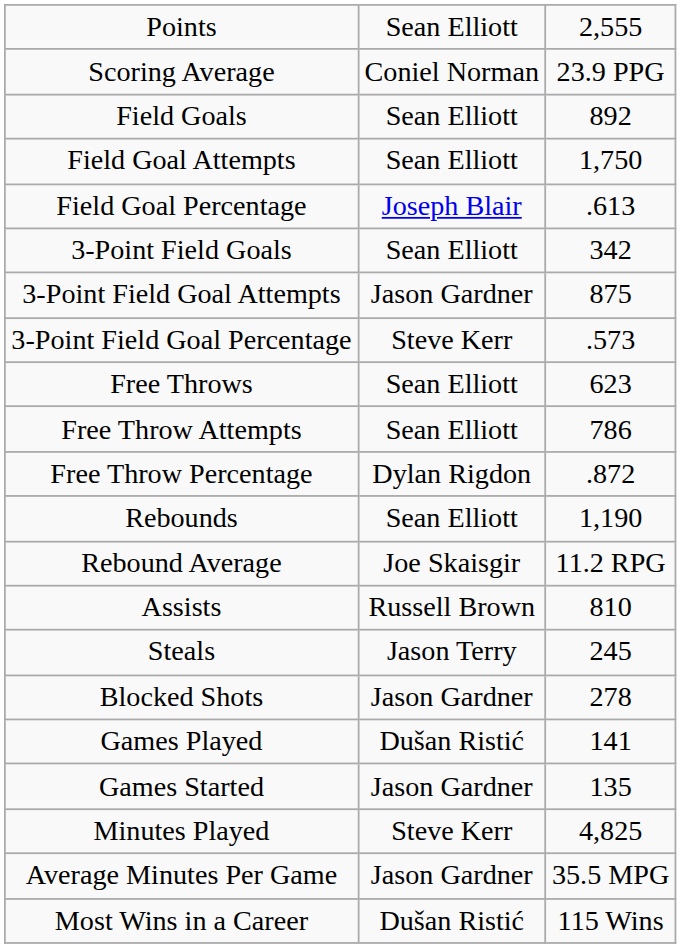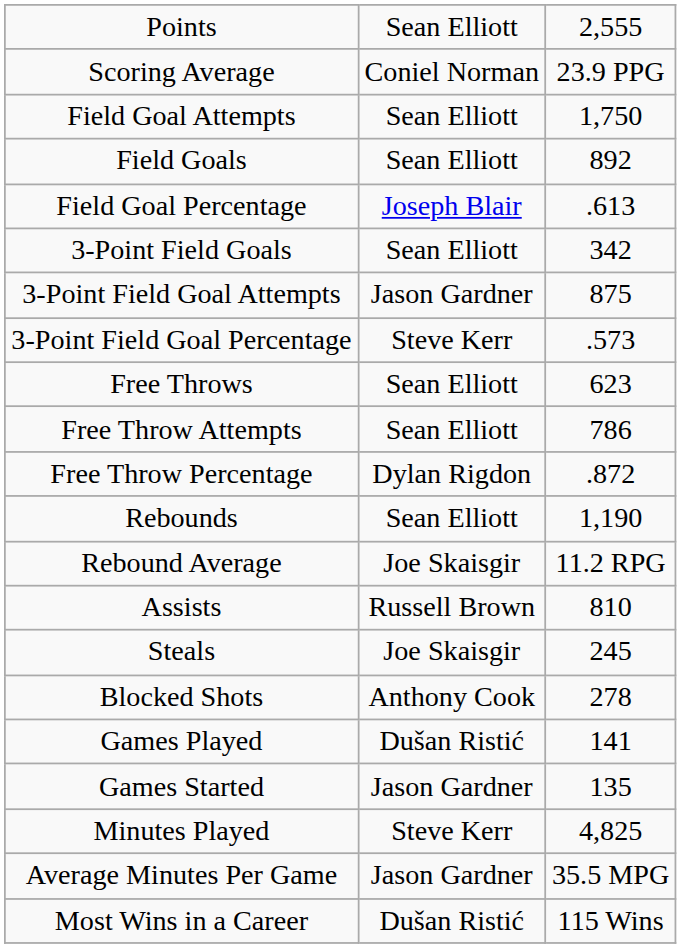 <table class="wikitable" style="text-align:center;">
 <tr>
 <td>Points</td>
 <td>Sean Elliott</td>
 <td>2,555</td>
 </tr>
 <tr>
 <td>Scoring Average</td>
 <td>Coniel Norman</td>
 <td>23.9 PPG</td>
 </tr>
 <tr>
+<td>Field Goal Attempts</td>
+<td>Sean Elliott</td>
+<td>1,750</td>
+</tr>
+<tr>
 <td>Field Goals</td>
 <td>Sean Elliott</td>
 <td>892</td>
-</tr>
-<tr>
-<td>Field Goal Attempts</td>
-<td>Sean Elliott</td>
-<td>1,750</td>
 </tr>
 <tr>
 <td>Field Goal Percentage</td>
 <td><a href='#'>Joseph Blair</a></td>
 <td>.613</td>
 </tr>
 <tr>
 <td>3-Point Field Goals</td>
 <td>Sean Elliott</td>
 <td>342</td>
 </tr>
 <tr>
 <td>3-Point Field Goal Attempts</td>
 <td>Jason Gardner</td>
 <td>875</td>
 </tr>
 <tr>
 <td>3-Point Field Goal Percentage</td>
 <td>Steve Kerr</td>
 <td>.573</td>
 </tr>
 <tr>
 <td>Free Throws</td>
 <td>Sean Elliott</td>
 <td>623</td>
 </tr>
 <tr>
 <td>Free Throw Attempts</td>
 <td>Sean Elliott</td>
 <td>786</td>
 </tr>
 <tr>
 <td>Free Throw Percentage</td>
 <td>Dylan Rigdon</td>
 <td>.872</td>
 </tr>
 <tr>
 <td>Rebounds</td>
 <td>Sean Elliott</td>
 <td>1,190</td>
 </tr>
 <tr>
 <td>Rebound Average</td>
 <td>Joe Skaisgir</td>
 <td>11.2 RPG</td>
 </tr>
 <tr>
 <td>Assists</td>
 <td>Russell Brown</td>
 <td>810</td>
 </tr>
 <tr>
 <td>Steals</td>
-<td>Jason Terry</td>
+<td>Joe Skaisgir</td>
 <td>245</td>
 </tr>
 <tr>
 <td>Blocked Shots</td>
-<td>Jason Gardner</td>
+<td>Anthony Cook</td>
 <td>278</td>
 </tr>
 <tr>
 <td>Games Played</td>
 <td>Dušan Ristić</td>
 <td>141</td>
 </tr>
 <tr>
 <td>Games Started</td>
 <td>Jason Gardner</td>
 <td>135</td>
 </tr>
 <tr>
 <td>Minutes Played</td>
 <td>Steve Kerr</td>
 <td>4,825</td>
 </tr>
 <tr>
 <td>Average Minutes Per Game</td>
 <td>Jason Gardner</td>
 <td>35.5 MPG</td>
 </tr>
 <tr>
 <td>Most Wins in a Career</td>
 <td>Dušan Ristić</td>
 <td>115 Wins</td>
 </tr>
 </table>
